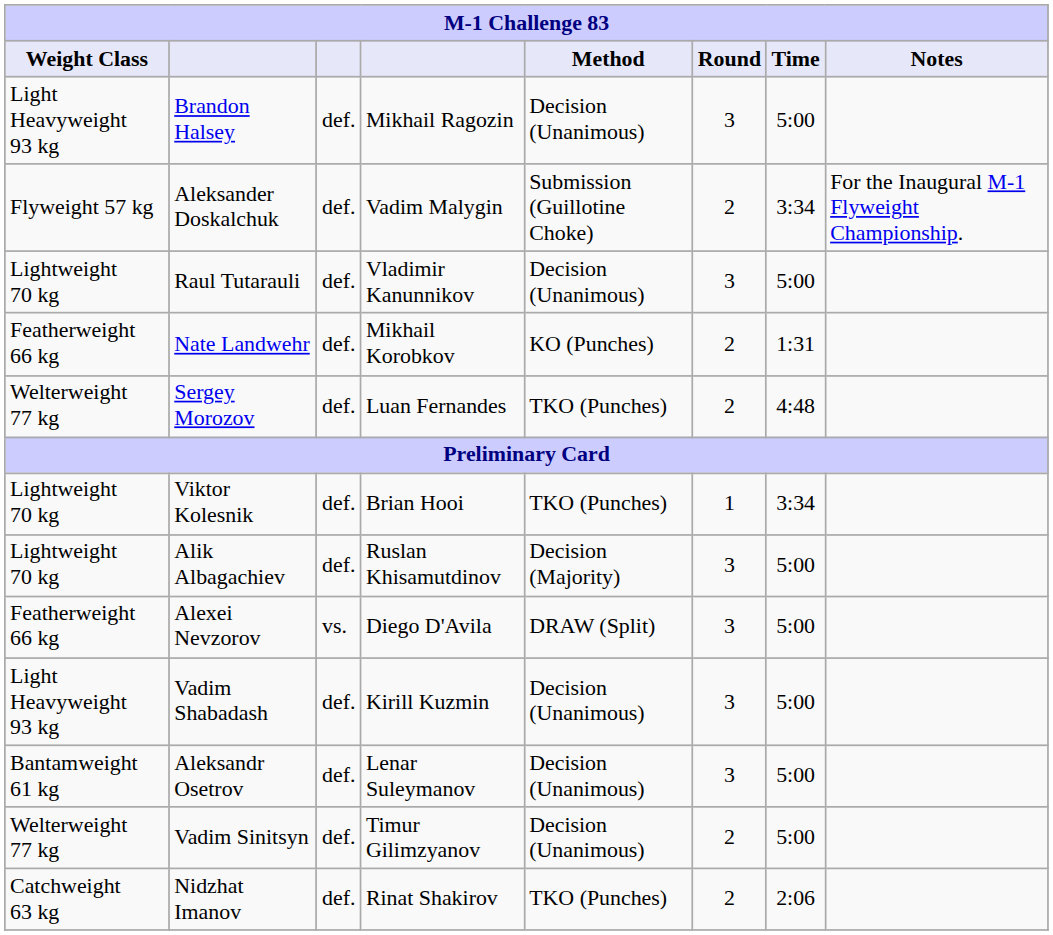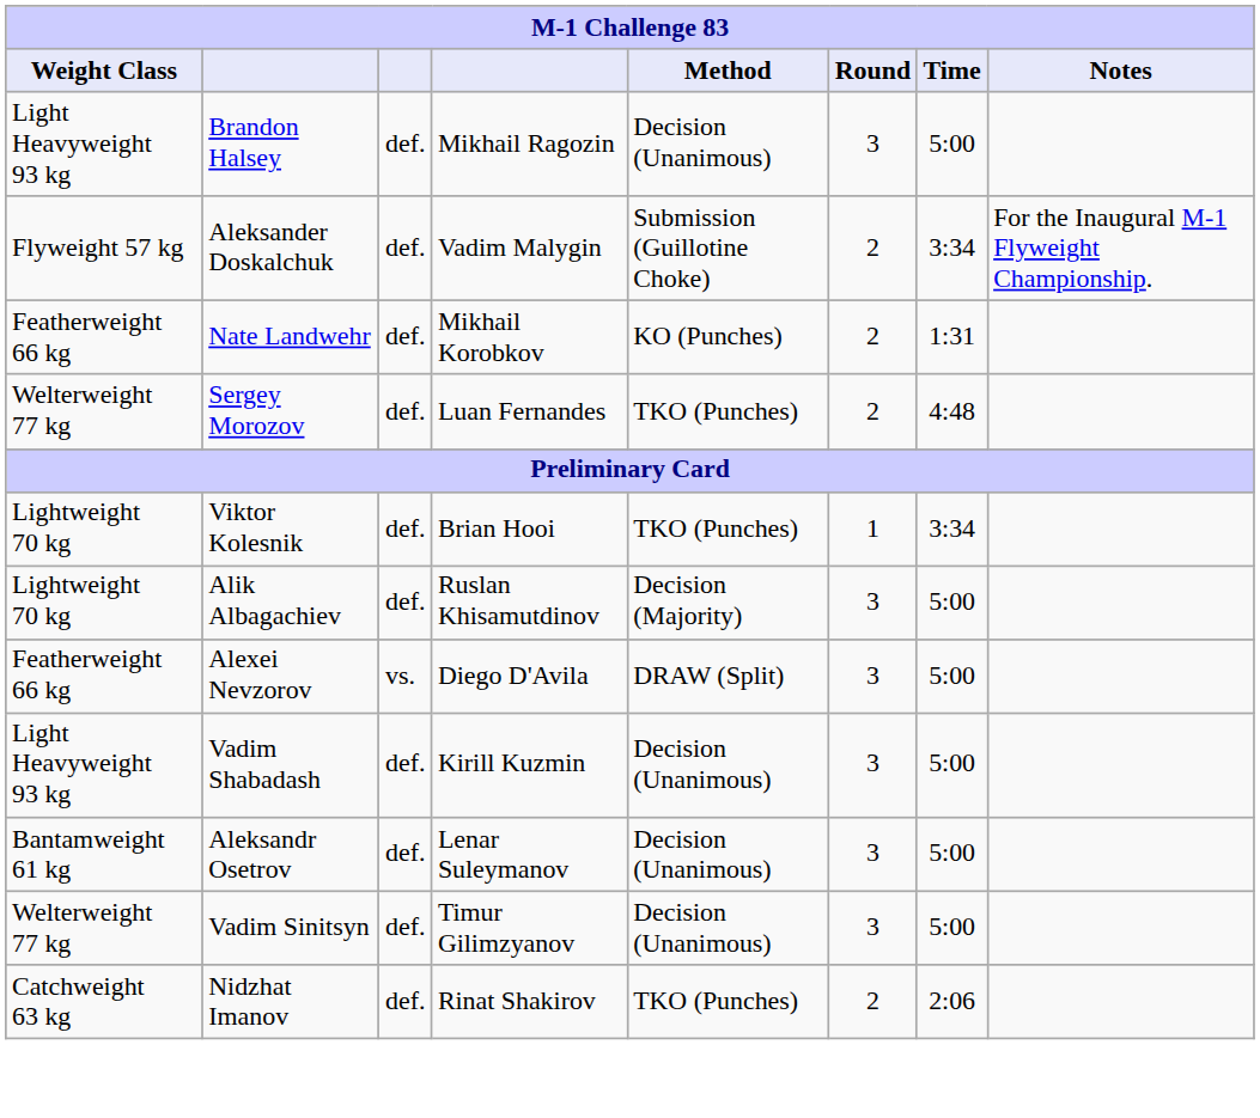 <table class="wikitable" style="font-size: 80%;">
 <tr>
 <th colspan="8" style="background-color: #ccf; color: #000080; text-align: center;"><strong>M-1 Challenge 83</strong></th>
 </tr>
 <tr>
 <th colspan="1" style="background-color: #E6E8FA; color: #000000; text-align: center;">Weight Class</th>
 <th colspan="1" style="background-color: #E6E8FA; color: #000000; text-align: center;"></th>
 <th colspan="1" style="background-color: #E6E8FA; color: #000000; text-align: center;"></th>
 <th colspan="1" style="background-color: #E6E8FA; color: #000000; text-align: center;"></th>
 <th colspan="1" style="background-color: #E6E8FA; color: #000000; text-align: center;">Method</th>
 <th colspan="1" style="background-color: #E6E8FA; color: #000000; text-align: center;">Round</th>
 <th colspan="1" style="background-color: #E6E8FA; color: #000000; text-align: center;">Time</th>
 <th colspan="1" style="background-color: #E6E8FA; color: #000000; text-align: center;">Notes</th>
 </tr>
 <tr>
 <td>Light Heavyweight 93 kg</td>
 <td> <a href='#'>Brandon Halsey</a></td>
 <td>def.</td>
 <td> Mikhail Ragozin</td>
 <td>Decision (Unanimous)</td>
 <td align=center>3</td>
 <td align=center>5:00</td>
 <td></td>
 </tr>
 <tr>
 <td>Flyweight 57 kg</td>
 <td> Aleksander Doskalchuk</td>
 <td>def.</td>
 <td> Vadim Malygin</td>
 <td>Submission (Guillotine Choke)</td>
 <td align=center>2</td>
 <td align=center>3:34</td>
 <td>For the Inaugural <a href='#'>M-1 Flyweight Championship</a>.</td>
-</tr>
-<tr>
-<td>Lightweight 70 kg</td>
-<td> Raul Tutarauli</td>
-<td>def.</td>
-<td> Vladimir Kanunnikov</td>
-<td>Decision (Unanimous)</td>
-<td align=center>3</td>
-<td align=center>5:00</td>
-<td></td>
 </tr>
 <tr>
 <td>Featherweight 66 kg</td>
 <td> <a href='#'>Nate Landwehr</a></td>
 <td>def.</td>
 <td> Mikhail Korobkov</td>
 <td>KO (Punches)</td>
 <td align=center>2</td>
 <td align=center>1:31</td>
 <td></td>
 </tr>
 <tr>
 <td>Welterweight 77 kg</td>
 <td> <a href='#'>Sergey Morozov</a></td>
 <td>def.</td>
 <td> Luan Fernandes</td>
 <td>TKO (Punches)</td>
 <td align=center>2</td>
 <td align=center>4:48</td>
 <td></td>
 </tr>
 <tr>
 <th colspan="8" style="background-color: #ccf; color: #000080; text-align: center;"><strong>Preliminary Card</strong></th>
 </tr>
 <tr>
 <td>Lightweight 70 kg</td>
 <td> Viktor Kolesnik</td>
 <td>def.</td>
 <td> Brian Hooi</td>
 <td>TKO (Punches)</td>
 <td align=center>1</td>
 <td align=center>3:34</td>
 <td></td>
 </tr>
 <tr>
 <td>Lightweight 70 kg</td>
 <td> Alik Albagachiev</td>
 <td>def.</td>
 <td> Ruslan Khisamutdinov</td>
 <td>Decision (Majority)</td>
 <td align=center>3</td>
 <td align=center>5:00</td>
 <td></td>
 </tr>
 <tr>
 <td>Featherweight 66 kg</td>
 <td> Alexei Nevzorov</td>
 <td>vs.</td>
 <td> Diego D'Avila</td>
 <td>DRAW (Split)</td>
 <td align=center>3</td>
 <td align=center>5:00</td>
 <td></td>
 </tr>
 <tr>
 <td>Light Heavyweight 93 kg</td>
 <td> Vadim Shabadash</td>
 <td>def.</td>
 <td> Kirill Kuzmin</td>
 <td>Decision (Unanimous)</td>
 <td align=center>3</td>
 <td align=center>5:00</td>
 <td></td>
 </tr>
 <tr>
 <td>Bantamweight 61 kg</td>
 <td> Aleksandr Osetrov</td>
 <td>def.</td>
 <td> Lenar Suleymanov</td>
 <td>Decision (Unanimous)</td>
 <td align=center>3</td>
 <td align=center>5:00</td>
 <td></td>
 </tr>
 <tr>
 <td>Welterweight 77 kg</td>
 <td> Vadim Sinitsyn</td>
 <td>def.</td>
 <td> Timur Gilimzyanov</td>
 <td>Decision (Unanimous)</td>
-<td align=center>2</td>
+<td align=center>3</td>
 <td align=center>5:00</td>
 <td></td>
 </tr>
 <tr>
 <td>Catchweight 63 kg</td>
 <td> Nidzhat Imanov</td>
 <td>def.</td>
 <td> Rinat Shakirov</td>
 <td>TKO (Punches)</td>
 <td align=center>2</td>
 <td align=center>2:06</td>
 <td></td>
 </tr>
 </table>
